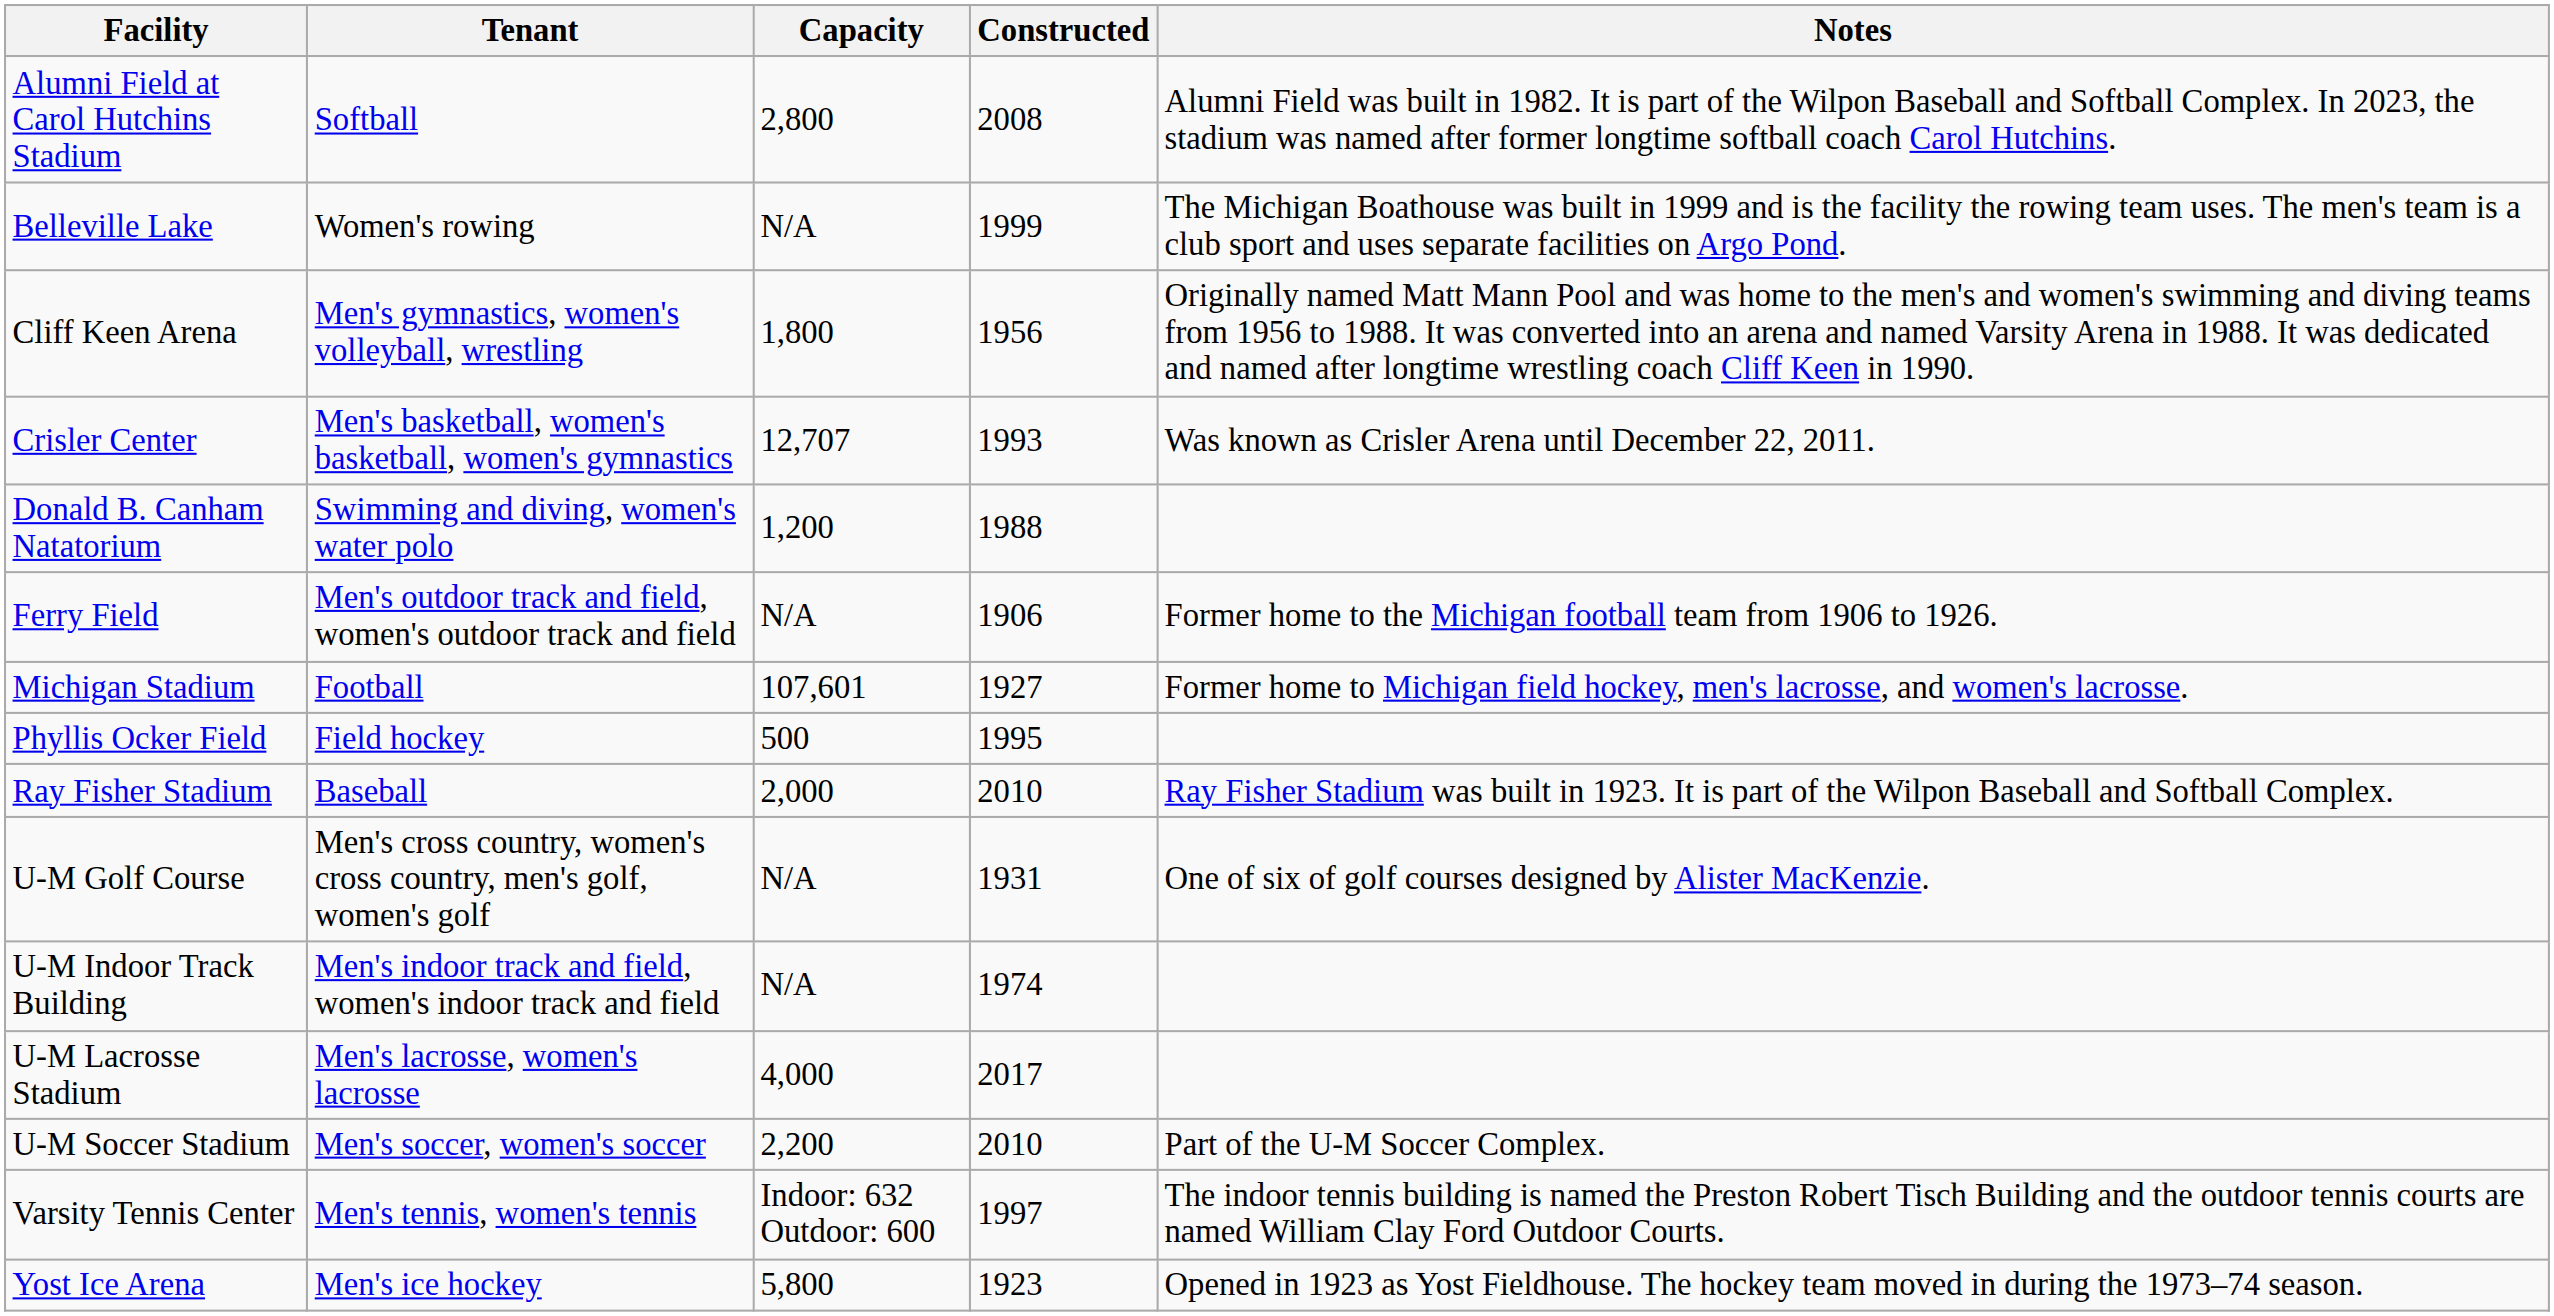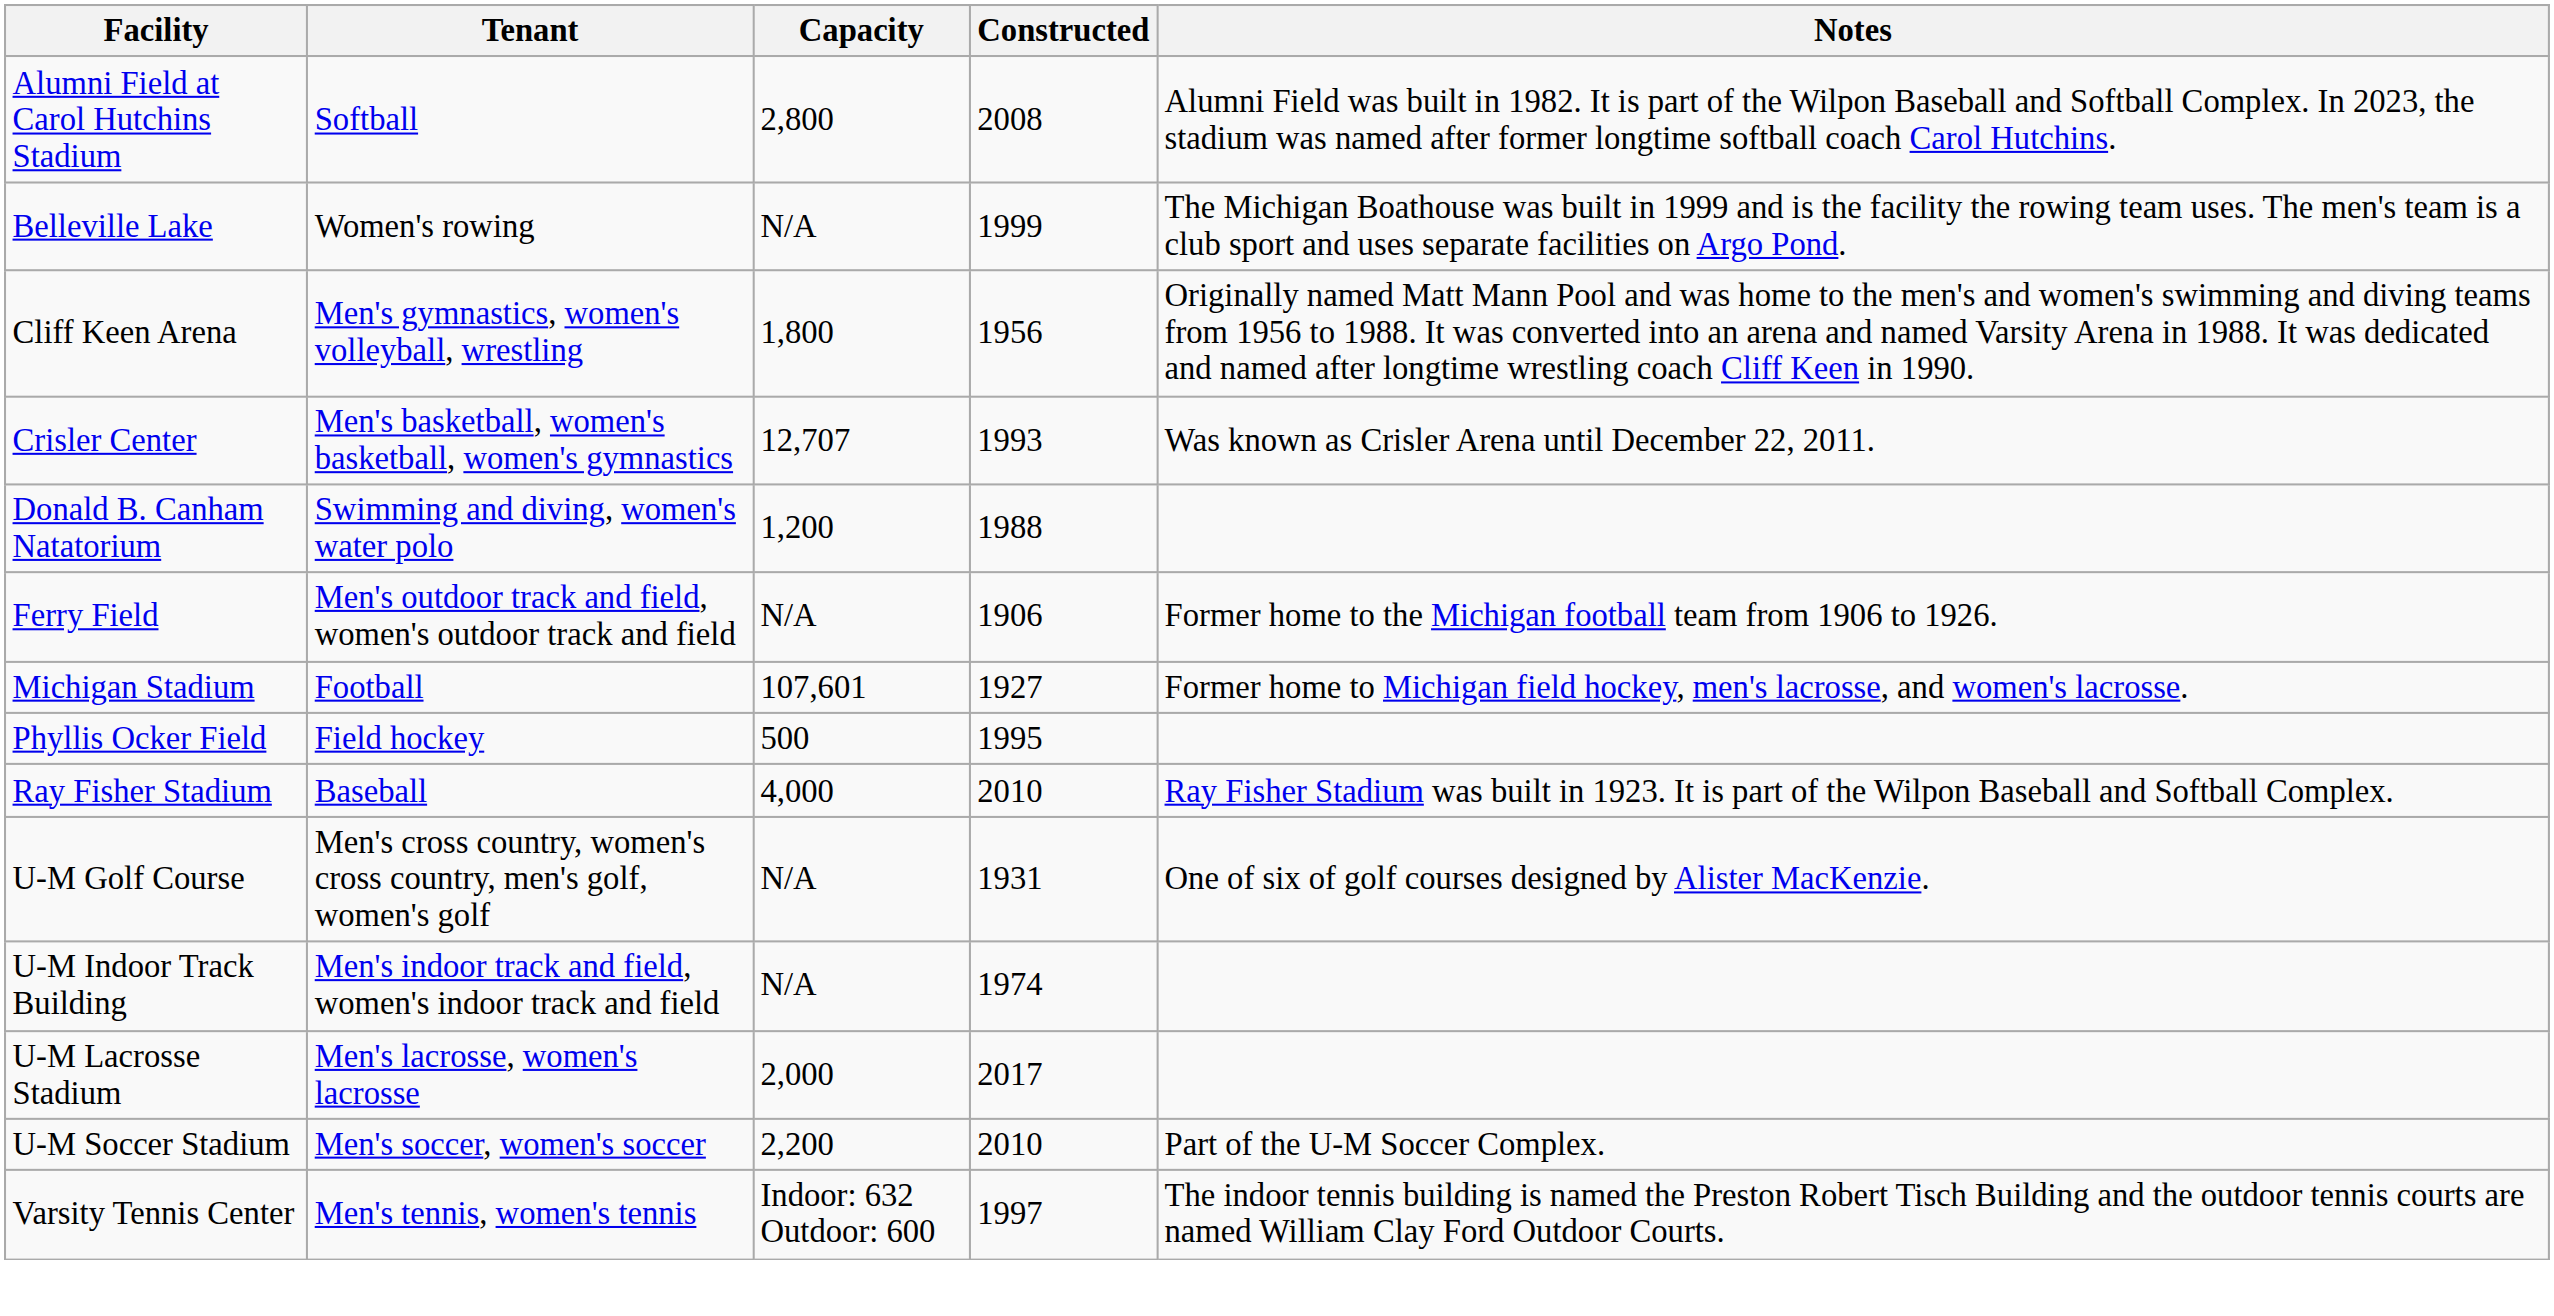 <table class="wikitable collapsible collapsed">
 <tr>
 <th>Facility</th>
 <th>Tenant</th>
 <th>Capacity</th>
 <th>Constructed</th>
 <th>Notes</th>
 </tr>
 <tr>
 <td><a href='#'>Alumni Field at Carol Hutchins Stadium</a></td>
 <td><a href='#'>Softball</a></td>
 <td>2,800</td>
 <td>2008</td>
 <td>Alumni Field was built in 1982. It is part of the Wilpon Baseball and Softball Complex. In 2023, the stadium was named after former longtime softball coach <a href='#'>Carol Hutchins</a>.</td>
 </tr>
 <tr>
 <td><a href='#'>Belleville Lake</a></td>
 <td>Women's rowing</td>
 <td>N/A</td>
 <td>1999</td>
 <td>The Michigan Boathouse was built in 1999 and is the facility the rowing team uses. The men's team is a club sport and uses separate facilities on <a href='#'>Argo Pond</a>.</td>
 </tr>
 <tr>
 <td>Cliff Keen Arena</td>
 <td><a href='#'>Men's gymnastics</a>, <a href='#'>women's volleyball</a>, <a href='#'>wrestling</a></td>
 <td>1,800</td>
 <td>1956</td>
 <td>Originally named Matt Mann Pool and was home to the men's and women's swimming and diving teams from 1956 to 1988. It was converted into an arena and named Varsity Arena in 1988. It was dedicated and named after longtime wrestling coach <a href='#'>Cliff Keen</a> in 1990.</td>
 </tr>
 <tr>
 <td><a href='#'>Crisler Center</a></td>
 <td><a href='#'>Men's basketball</a>, <a href='#'>women's basketball</a>, <a href='#'>women's gymnastics</a></td>
 <td>12,707</td>
 <td>1993</td>
 <td>Was known as Crisler Arena until December 22, 2011.</td>
 </tr>
 <tr>
 <td><a href='#'>Donald B. Canham Natatorium</a></td>
 <td><a href='#'>Swimming and diving</a>, <a href='#'>women's water polo</a></td>
 <td>1,200</td>
 <td>1988</td>
 <td></td>
 </tr>
 <tr>
 <td><a href='#'>Ferry Field</a></td>
 <td><a href='#'>Men's outdoor track and field</a>, women's outdoor track and field</td>
 <td>N/A</td>
 <td>1906</td>
 <td>Former home to the <a href='#'>Michigan football</a> team from 1906 to 1926.</td>
 </tr>
 <tr>
 <td><a href='#'>Michigan Stadium</a></td>
 <td><a href='#'>Football</a></td>
 <td>107,601</td>
 <td>1927</td>
 <td>Former home to <a href='#'>Michigan field hockey</a>, <a href='#'>men's lacrosse</a>, and <a href='#'>women's lacrosse</a>.</td>
 </tr>
 <tr>
 <td><a href='#'>Phyllis Ocker Field</a></td>
 <td><a href='#'>Field hockey</a></td>
 <td>500</td>
 <td>1995</td>
 <td></td>
 </tr>
 <tr>
 <td><a href='#'>Ray Fisher Stadium</a></td>
 <td><a href='#'>Baseball</a></td>
-<td>2,000</td>
+<td>4,000</td>
 <td>2010</td>
 <td><a href='#'>Ray Fisher Stadium</a> was built in 1923. It is part of the Wilpon Baseball and Softball Complex.</td>
 </tr>
 <tr>
 <td>U-M Golf Course</td>
 <td>Men's cross country, women's cross country, men's golf, women's golf</td>
 <td>N/A</td>
 <td>1931</td>
 <td>One of six of golf courses designed by <a href='#'>Alister MacKenzie</a>.</td>
 </tr>
 <tr>
 <td>U-M Indoor Track Building</td>
 <td><a href='#'>Men's indoor track and field</a>, women's indoor track and field</td>
 <td>N/A</td>
 <td>1974</td>
 <td></td>
 </tr>
 <tr>
 <td>U-M Lacrosse Stadium</td>
 <td><a href='#'>Men's lacrosse</a>, <a href='#'>women's lacrosse</a></td>
-<td>4,000</td>
+<td>2,000</td>
 <td>2017</td>
 </tr>
 <tr>
 <td>U-M Soccer Stadium</td>
 <td><a href='#'>Men's soccer</a>, <a href='#'>women's soccer</a></td>
 <td>2,200</td>
 <td>2010</td>
 <td>Part of the U-M Soccer Complex.</td>
 </tr>
 <tr>
 <td>Varsity Tennis Center</td>
 <td><a href='#'>Men's tennis</a>, <a href='#'>women's tennis</a></td>
 <td>Indoor: 632 Outdoor: 600</td>
 <td>1997</td>
 <td>The indoor tennis building is named the Preston Robert Tisch Building and the outdoor tennis courts are named William Clay Ford Outdoor Courts.</td>
 </tr>
-<tr>
-<td><a href='#'>Yost Ice Arena</a></td>
-<td><a href='#'>Men's ice hockey</a></td>
-<td>5,800</td>
-<td>1923</td>
-<td>Opened in 1923 as Yost Fieldhouse. The hockey team moved in during the 1973–74 season.</td>
-</tr>
 </table>
